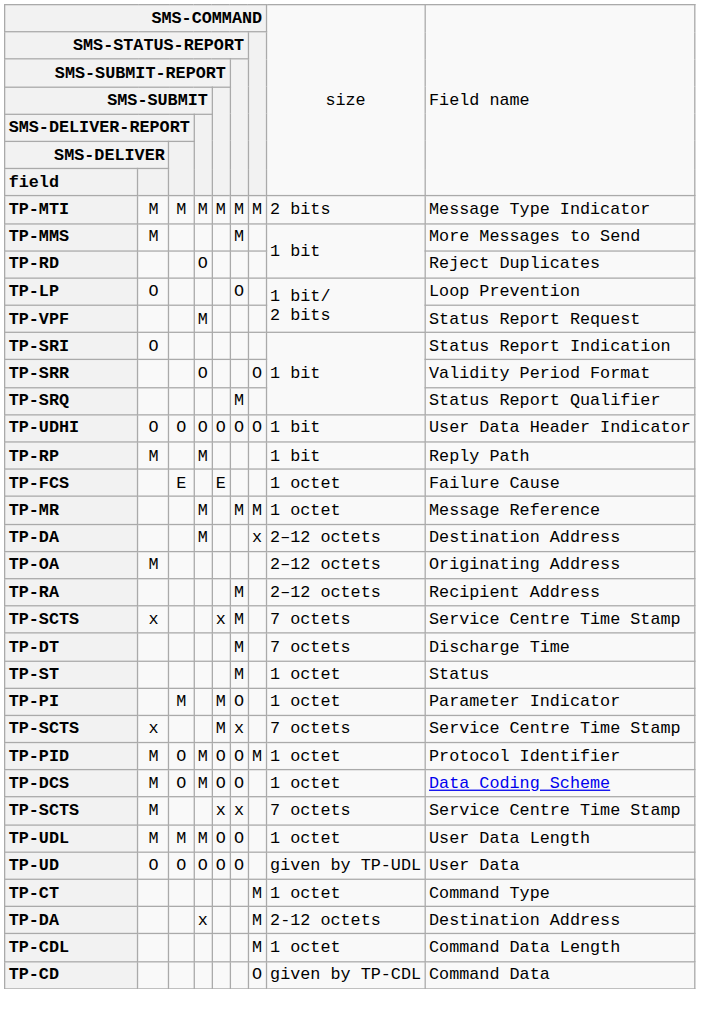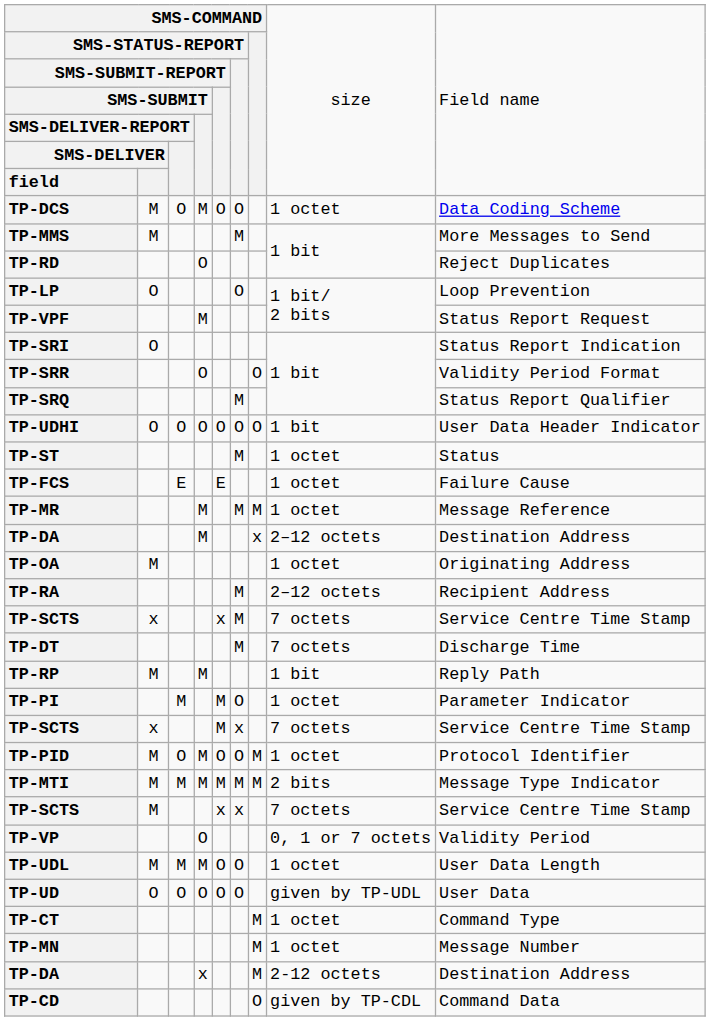 <table class="wikitable" style="text-align:center;">
 <tr>
 <th scope="row" colspan="7" style="text-align:right;">SMS-COMMAND</th>
 <td rowspan="7" style="text-align:left,bottom;">size</td>
 <td rowspan="7" style="text-align:left;">Field name</td>
 </tr>
 <tr>
 <th scope="row" colspan="6" style="text-align:right;">SMS-STATUS-REPORT</th>
 <th rowspan="6"></th>
 </tr>
 <tr>
 <th scope="row" colspan="5" style="text-align:right;">SMS-SUBMIT-REPORT</th>
 <th rowspan="5"></th>
 </tr>
 <tr>
 <th scope="row" colspan="4" style="text-align:right;">SMS-SUBMIT</th>
 <th rowspan="4"></th>
 </tr>
 <tr>
 <th scope="row" colspan="3" style="text-align:right;">SMS-DELIVER-REPORT</th>
 <th rowspan="3"></th>
 </tr>
 <tr>
 <th scope="row" colspan="2" style="text-align:right;">SMS-DELIVER</th>
 <th rowspan="2"></th>
 </tr>
 <tr>
 <th scope="row" style="text-align:left;">field</th>
 <th></th>
 </tr>
 <tr>
-<th scope="row" style="text-align:left;">TP-MTI</th>
+<th scope="row" style="text-align:left;">TP-DCS</th>
 <td>M</td>
+<td>O</td>
 <td>M</td>
-<td>M</td>
-<td>M</td>
-<td>M</td>
-<td>M</td>
-<td style="text-align:left;">2 bits</td>
-<td style="text-align:left;">Message Type Indicator</td>
+<td>O</td>
+<td>O</td>
+<td></td>
+<td style="text-align:left;">1 octet</td>
+<td style="text-align:left;"><a href='#'>Data Coding Scheme</a></td>
 </tr>
 <tr>
 <th scope="row" style="text-align:left;">TP-MMS</th>
 <td>M</td>
 <td></td>
 <td></td>
 <td></td>
 <td>M</td>
 <td></td>
 <td rowspan="2" style="text-align:left;">1 bit</td>
 <td style="text-align:left;">More Messages to Send</td>
 </tr>
 <tr>
 <th scope="row" style="text-align:left;">TP-RD</th>
 <td></td>
 <td></td>
 <td>O</td>
 <td></td>
 <td></td>
 <td></td>
 <td style="text-align:left;">Reject Duplicates</td>
 </tr>
 <tr>
 <th scope="row" style="text-align:left;">TP-LP</th>
 <td>O</td>
 <td></td>
 <td></td>
 <td></td>
 <td>O</td>
 <td></td>
 <td rowspan="2" style="text-align:left;">1 bit/ <br> 2 bits</td>
 <td style="text-align:left;">Loop Prevention</td>
 </tr>
 <tr>
 <th scope="row" style="text-align:left;">TP-VPF</th>
 <td></td>
 <td></td>
 <td>M</td>
 <td></td>
 <td></td>
 <td></td>
 <td style="text-align:left;">Status Report Request</td>
 </tr>
 <tr>
 <th scope="row" style="text-align:left;">TP-SRI</th>
 <td>O</td>
 <td></td>
 <td></td>
 <td></td>
 <td></td>
 <td></td>
 <td rowspan="3" style="text-align:left;">1 bit</td>
 <td style="text-align:left;">Status Report Indication</td>
 </tr>
 <tr>
 <th scope="row" style="text-align:left;">TP-SRR</th>
 <td></td>
 <td></td>
 <td>O</td>
 <td></td>
 <td></td>
 <td>O</td>
 <td style="text-align:left;">Validity Period Format</td>
 </tr>
 <tr>
 <th scope="row" style="text-align:left;">TP-SRQ</th>
 <td></td>
 <td></td>
 <td></td>
 <td></td>
 <td>M</td>
 <td></td>
 <td style="text-align:left;">Status Report Qualifier</td>
 </tr>
 <tr>
 <th scope="row" style="text-align:left;">TP-UDHI</th>
 <td>O</td>
 <td>O</td>
 <td>O</td>
 <td>O</td>
 <td>O</td>
 <td>O</td>
 <td style="text-align:left;">1 bit</td>
 <td style="text-align:left;">User Data Header Indicator</td>
 </tr>
 <tr>
-<th scope="row" style="text-align:left;">TP-RP</th>
-<td>M</td>
+<th scope="row" style="text-align:left;">TP-ST</th>
+<td></td>
+<td></td>
+<td></td>
 <td></td>
 <td>M</td>
 <td></td>
-<td></td>
-<td></td>
-<td style="text-align:left;">1 bit</td>
-<td style="text-align:left;">Reply Path</td>
+<td style="text-align:left;">1 octet</td>
+<td style="text-align:left;">Status</td>
 </tr>
 <tr>
 <th scope="row" style="text-align:left;">TP-FCS</th>
 <td></td>
 <td>E</td>
 <td></td>
 <td>E</td>
 <td></td>
 <td></td>
 <td style="text-align:left;">1 octet</td>
 <td style="text-align:left;">Failure Cause</td>
 </tr>
 <tr>
 <th scope="row" style="text-align:left;">TP-MR</th>
 <td></td>
 <td></td>
 <td>M</td>
 <td></td>
 <td>M</td>
 <td>M</td>
 <td style="text-align:left;">1 octet</td>
 <td style="text-align:left;">Message Reference</td>
 </tr>
 <tr>
 <th scope="row" style="text-align:left;">TP-DA</th>
 <td></td>
 <td></td>
 <td>M</td>
 <td></td>
 <td></td>
 <td>x</td>
 <td style="text-align:left;">2–12 octets</td>
 <td style="text-align:left;">Destination Address</td>
 </tr>
 <tr>
 <th scope="row" style="text-align:left;">TP-OA</th>
 <td>M</td>
 <td></td>
 <td></td>
 <td></td>
 <td></td>
 <td></td>
-<td style="text-align:left;">2–12 octets</td>
+<td style="text-align:left;">1 octet</td>
 <td style="text-align:left;">Originating Address</td>
 </tr>
 <tr>
 <th scope="row" style="text-align:left;">TP-RA</th>
 <td></td>
 <td></td>
 <td></td>
 <td></td>
 <td>M</td>
 <td></td>
 <td style="text-align:left;">2–12 octets</td>
 <td style="text-align:left;">Recipient Address</td>
 </tr>
 <tr>
 <th scope="row" style="text-align:left;">TP-SCTS</th>
 <td>x</td>
 <td></td>
 <td></td>
 <td>x</td>
 <td>M</td>
 <td></td>
 <td style="text-align:left;">7 octets</td>
 <td style="text-align:left;">Service Centre Time Stamp</td>
 </tr>
 <tr>
 <th scope="row" style="text-align:left;">TP-DT</th>
 <td></td>
 <td></td>
 <td></td>
 <td></td>
 <td>M</td>
 <td></td>
 <td style="text-align:left;">7 octets</td>
 <td style="text-align:left;">Discharge Time</td>
 </tr>
 <tr>
-<th scope="row" style="text-align:left;">TP-ST</th>
+<th scope="row" style="text-align:left;">TP-RP</th>
+<td>M</td>
+<td></td>
+<td>M</td>
 <td></td>
 <td></td>
 <td></td>
-<td></td>
-<td>M</td>
-<td></td>
-<td style="text-align:left;">1 octet</td>
-<td style="text-align:left;">Status</td>
+<td style="text-align:left;">1 bit</td>
+<td style="text-align:left;">Reply Path</td>
 </tr>
 <tr>
 <th scope="row" style="text-align:left;">TP-PI</th>
 <td></td>
 <td>M</td>
 <td></td>
 <td>M</td>
 <td>O</td>
 <td></td>
 <td style="text-align:left;">1 octet</td>
 <td style="text-align:left;">Parameter Indicator</td>
 </tr>
 <tr>
 <th scope="row" style="text-align:left;">TP-SCTS</th>
 <td>x</td>
 <td></td>
 <td></td>
 <td>M</td>
 <td>x</td>
 <td></td>
 <td style="text-align:left;">7 octets</td>
 <td style="text-align:left;">Service Centre Time Stamp</td>
 </tr>
 <tr>
 <th scope="row" style="text-align:left;">TP-PID</th>
 <td>M</td>
 <td>O</td>
 <td>M</td>
 <td>O</td>
 <td>O</td>
 <td>M</td>
 <td style="text-align:left;">1 octet</td>
 <td style="text-align:left;">Protocol Identifier</td>
 </tr>
 <tr>
-<th scope="row" style="text-align:left;">TP-DCS</th>
+<th scope="row" style="text-align:left;">TP-MTI</th>
 <td>M</td>
-<td>O</td>
 <td>M</td>
-<td>O</td>
-<td>O</td>
-<td></td>
-<td style="text-align:left;">1 octet</td>
-<td style="text-align:left;"><a href='#'>Data Coding Scheme</a></td>
+<td>M</td>
+<td>M</td>
+<td>M</td>
+<td>M</td>
+<td style="text-align:left;">2 bits</td>
+<td style="text-align:left;">Message Type Indicator</td>
 </tr>
 <tr>
 <th scope="row" style="text-align:left;">TP-SCTS</th>
 <td>M</td>
 <td></td>
 <td></td>
 <td>x</td>
 <td>x</td>
 <td></td>
 <td style="text-align:left;">7 octets</td>
 <td style="text-align:left;">Service Centre Time Stamp</td>
+</tr>
+<tr>
+<th scope="row" style="text-align:left;">TP-VP</th>
+<td></td>
+<td></td>
+<td>O</td>
+<td></td>
+<td></td>
+<td></td>
+<td style="text-align:left;">0, 1 or 7 octets</td>
+<td style="text-align:left;">Validity Period</td>
 </tr>
 <tr>
 <th scope="row" style="text-align:left;">TP-UDL</th>
 <td>M</td>
 <td>M</td>
 <td>M</td>
 <td>O</td>
 <td>O</td>
 <td></td>
 <td style="text-align:left;">1 octet</td>
 <td style="text-align:left;">User Data Length</td>
 </tr>
 <tr>
 <th scope="row" style="text-align:left;">TP-UD</th>
 <td>O</td>
 <td>O</td>
 <td>O</td>
 <td>O</td>
 <td>O</td>
 <td></td>
 <td style="text-align:left;">given by TP-UDL</td>
 <td style="text-align:left;">User Data</td>
 </tr>
 <tr>
 <th scope="row" style="text-align:left;">TP-CT</th>
 <td></td>
 <td></td>
 <td></td>
 <td></td>
 <td></td>
 <td>M</td>
 <td style="text-align:left;">1 octet</td>
 <td style="text-align:left;">Command Type</td>
 </tr>
 <tr>
+<th scope="row" style="text-align:left;">TP-MN</th>
+<td></td>
+<td></td>
+<td></td>
+<td></td>
+<td></td>
+<td>M</td>
+<td style="text-align:left;">1 octet</td>
+<td style="text-align:left;">Message Number</td>
+</tr>
+<tr>
 <th scope="row" style="text-align:left;">TP-DA</th>
 <td></td>
 <td></td>
 <td>x</td>
 <td></td>
 <td></td>
 <td>M</td>
 <td style="text-align:left;">2-12 octets</td>
 <td style="text-align:left;">Destination Address</td>
-</tr>
-<tr>
-<th scope="row" style="text-align:left;">TP-CDL</th>
-<td></td>
-<td></td>
-<td></td>
-<td></td>
-<td></td>
-<td>M</td>
-<td style="text-align:left;">1 octet</td>
-<td style="text-align:left;">Command Data Length</td>
 </tr>
 <tr>
 <th scope="row" style="text-align:left;">TP-CD</th>
 <td></td>
 <td></td>
 <td></td>
 <td></td>
 <td></td>
 <td>O</td>
 <td style="text-align:left;">given by TP-CDL</td>
 <td style="text-align:left;">Command Data</td>
 </tr>
 </table>
